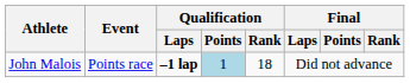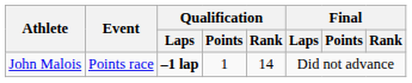 <table class="wikitable" style="font-size:90%">
 <tr>
 <th rowspan=2>Athlete</th>
 <th rowspan=2>Event</th>
 <th colspan=3>Qualification</th>
 <th colspan=3>Final</th>
 </tr>
 <tr style="font-size:95%">
 <th>Laps</th>
 <th>Points</th>
 <th>Rank</th>
 <th>Laps</th>
 <th>Points</th>
 <th>Rank</th>
 </tr>
 <tr align=center>
 <td align=left><a href='#'>John Malois</a></td>
 <td align=left><a href='#'>Points race</a></td>
 <td><strong>–1 lap</strong></td>
-<td style="background: lightblue;">1</td>
-<td>18</td>
+<td>1</td>
+<td>14</td>
 <td colspan=3>Did not advance</td>
 </tr>
 </table>
